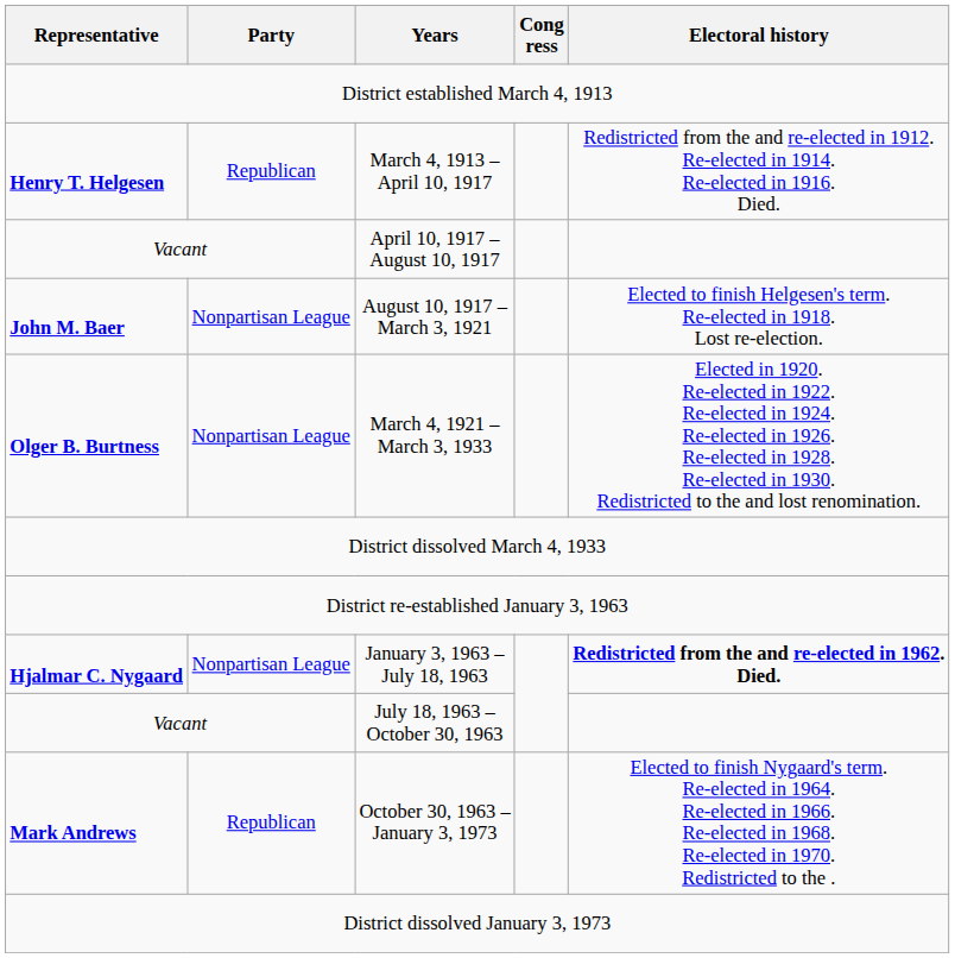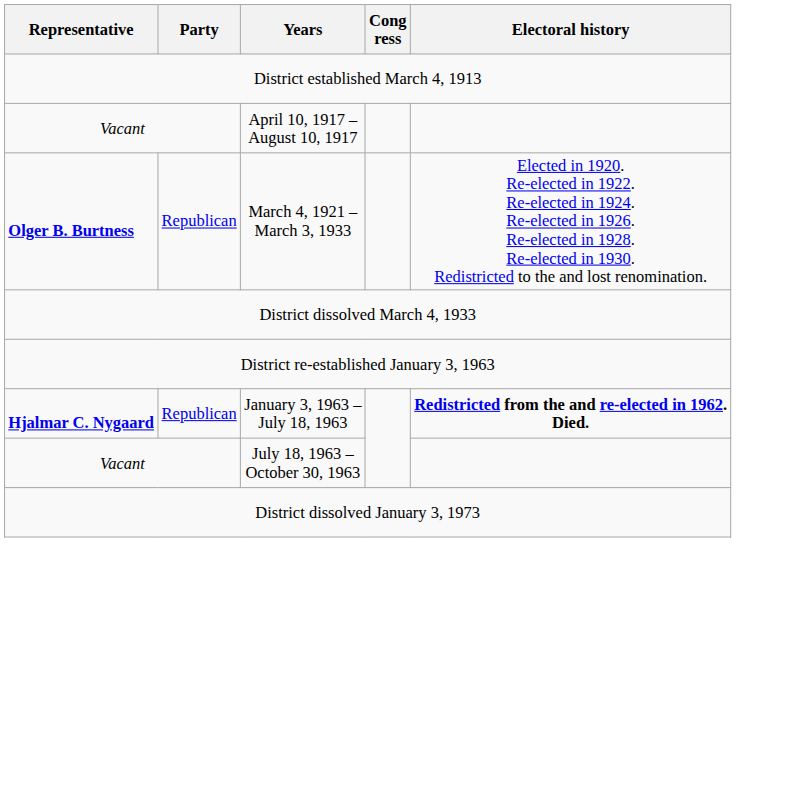 <table class=wikitable style="text-align:center">
 <tr style="height:3em">
 <th>Representative</th>
 <th>Party</th>
 <th>Years</th>
 <th>Cong<br>ress</th>
 <th>Electoral history</th>
 </tr>
 <tr style="height:3em">
 <td colspan=5>District established March 4, 1913</td>
 </tr>
 <tr style="height:3em">
-<td align=left><br><strong><a href='#'>Henry T. Helgesen</a></strong><br></td>
-<td><a href='#'>Republican</a></td>
-<td nowrap>March 4, 1913 –<br>April 10, 1917</td>
-<td></td>
-<td><a href='#'>Redistricted</a> from the  and <a href='#'>re-elected in 1912</a>.<br><a href='#'>Re-elected in 1914</a>.<br><a href='#'>Re-elected in 1916</a>.<br>Died.</td>
-</tr>
-<tr style="height:3em">
 <td colspan=2><em>Vacant</em></td>
 <td nowrap>April 10, 1917 –<br>August 10, 1917</td>
 <td></td>
 <td></td>
 </tr>
 <tr style="height:3em">
-<td align=left><br><strong><a href='#'>John M. Baer</a></strong><br></td>
-<td><a href='#'>Nonpartisan League</a></td>
-<td nowrap>August 10, 1917 –<br>March 3, 1921</td>
-<td></td>
-<td><a href='#'>Elected to finish Helgesen's term</a>.<br><a href='#'>Re-elected in 1918</a>.<br>Lost re-election.</td>
-</tr>
-<tr style="height:3em">
 <td align=left><br><strong><a href='#'>Olger B. Burtness</a></strong><br></td>
-<td><a href='#'>Nonpartisan League</a></td>
+<td><a href='#'>Republican</a></td>
 <td nowrap>March 4, 1921 –<br>March 3, 1933</td>
 <td></td>
 <td><a href='#'>Elected in 1920</a>.<br><a href='#'>Re-elected in 1922</a>.<br><a href='#'>Re-elected in 1924</a>.<br><a href='#'>Re-elected in 1926</a>.<br><a href='#'>Re-elected in 1928</a>.<br><a href='#'>Re-elected in 1930</a>.<br><a href='#'>Redistricted</a> to the  and lost renomination.</td>
 </tr>
 <tr style="height:3em">
 <td colspan=5>District dissolved March 4, 1933</td>
 </tr>
 <tr style="height:3em">
 <td colspan=5>District re-established January 3, 1963</td>
 </tr>
 <tr style="height:3em">
 <td align=left><br><strong><a href='#'>Hjalmar C. Nygaard</a></strong><br></td>
-<td><a href='#'>Nonpartisan League</a></td>
+<td><a href='#'>Republican</a></td>
 <td nowrap>January 3, 1963 –<br>July 18, 1963</td>
 <td rowspan=2></td>
 <td><strong><a href='#'>Redistricted</a> from the  and <a href='#'>re-elected in 1962</a>.<br>Died.</strong></td>
 </tr>
 <tr style="height:3em">
 <td colspan=2><em>Vacant</em></td>
 <td nowrap>July 18, 1963 –<br>October 30, 1963</td>
 <td></td>
 </tr>
 <tr style="height:3em">
-<td align=left><br><strong><a href='#'>Mark Andrews</a></strong><br></td>
-<td><a href='#'>Republican</a></td>
-<td nowrap>October 30, 1963 –<br>January 3, 1973</td>
-<td></td>
-<td><a href='#'>Elected to finish Nygaard's term</a>.<br><a href='#'>Re-elected in 1964</a>.<br><a href='#'>Re-elected in 1966</a>.<br><a href='#'>Re-elected in 1968</a>.<br><a href='#'>Re-elected in 1970</a>.<br><a href='#'>Redistricted</a> to the .</td>
-</tr>
-<tr style="height:3em">
 <td colspan=5>District dissolved January 3, 1973</td>
 </tr>
 </table>
